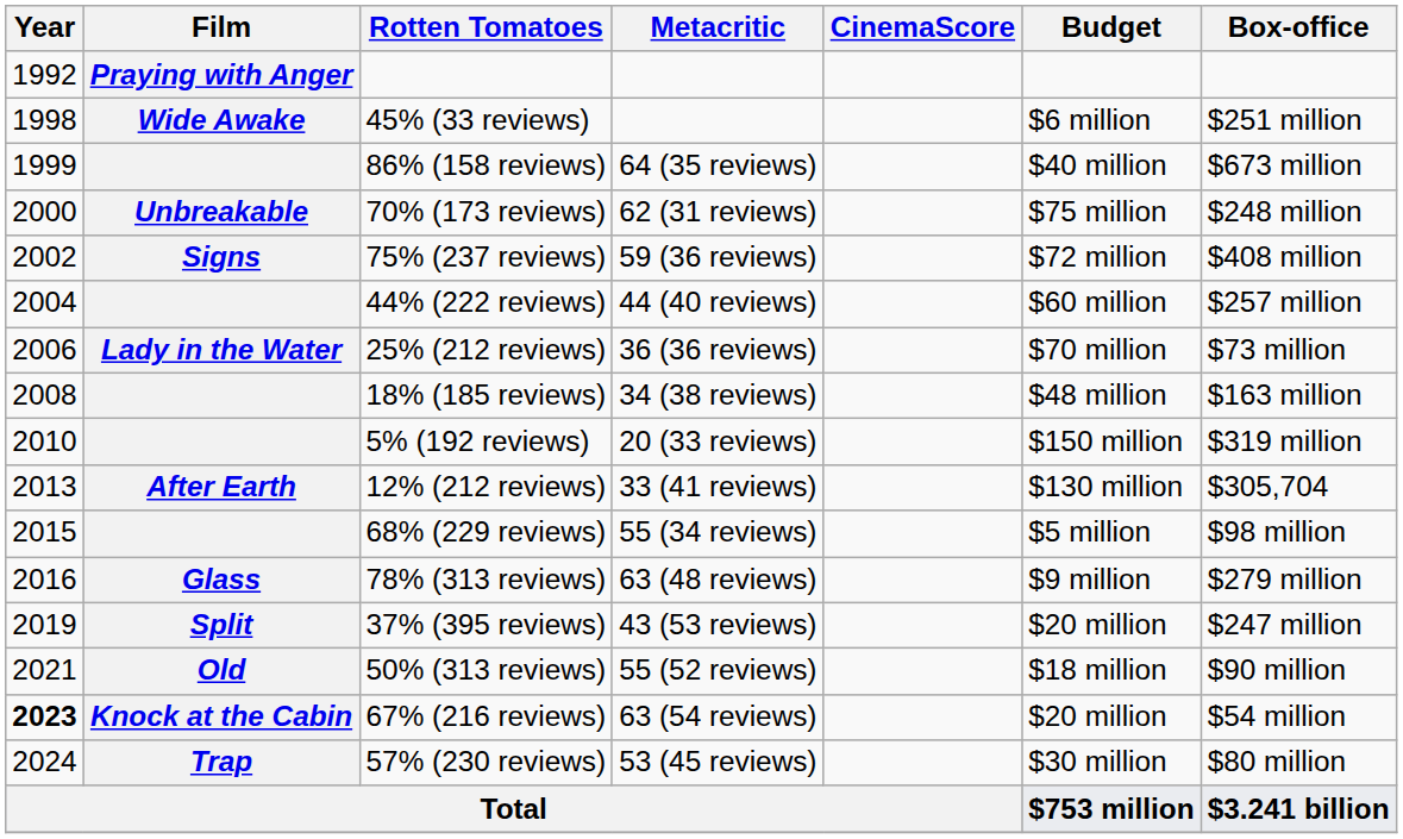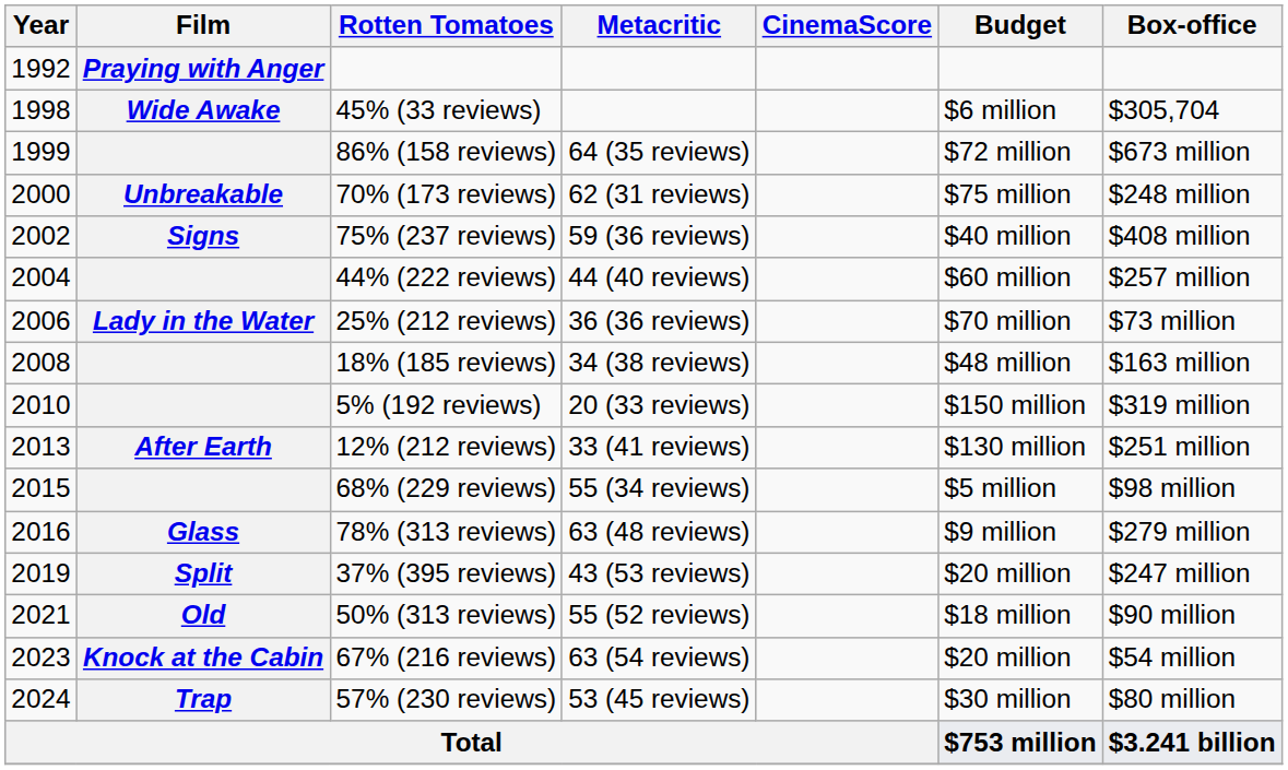 <table class="wikitable plainrowheaders sortable">
 <tr>
 <th scope="col">Year</th>
 <th scope="col">Film</th>
 <th scope="col"><a href='#'>Rotten Tomatoes</a></th>
 <th scope="col"><a href='#'>Metacritic</a></th>
 <th scope="col"><a href='#'>CinemaScore</a></th>
 <th>Budget</th>
 <th>Box-office</th>
 </tr>
 <tr>
 <td>1992</td>
 <th scope=row><em><a href='#'>Praying with Anger</a></em></th>
 <td></td>
 <td></td>
 <td></td>
 <td></td>
 <td></td>
 </tr>
 <tr>
 <td>1998</td>
 <th scope=row><em><a href='#'>Wide Awake</a></em></th>
 <td>45% (33 reviews)</td>
 <td></td>
 <td></td>
 <td>$6 million</td>
-<td>$251 million</td>
+<td data-sort-value="$0.3 million">$305,704</td>
 </tr>
 <tr>
 <td>1999</td>
 <th scope=row></th>
 <td>86% (158 reviews)</td>
 <td>64 (35 reviews)</td>
 <td align="center"></td>
-<td>$40 million</td>
+<td>$72 million</td>
 <td>$673 million</td>
 </tr>
 <tr>
 <td>2000</td>
 <th scope=row><em><a href='#'>Unbreakable</a></em></th>
 <td>70% (173 reviews)</td>
 <td>62 (31 reviews)</td>
 <td align="center"></td>
 <td>$75 million</td>
 <td>$248 million</td>
 </tr>
 <tr>
 <td>2002</td>
 <th scope=row><em><a href='#'>Signs</a></em></th>
 <td>75% (237 reviews)</td>
 <td>59 (36 reviews)</td>
 <td align="center"></td>
-<td>$72 million</td>
+<td>$40 million</td>
 <td>$408 million</td>
 </tr>
 <tr>
 <td>2004</td>
 <th scope=row></th>
 <td>44% (222 reviews)</td>
 <td>44 (40 reviews)</td>
 <td align="center"></td>
 <td>$60 million</td>
 <td>$257 million</td>
 </tr>
 <tr>
 <td>2006</td>
 <th scope=row><em><a href='#'>Lady in the Water</a></em></th>
 <td>25% (212 reviews)</td>
 <td>36 (36 reviews)</td>
 <td align="center"></td>
 <td>$70 million</td>
 <td>$73 million</td>
 </tr>
 <tr>
 <td>2008</td>
 <th scope=row></th>
 <td>18% (185 reviews)</td>
 <td>34 (38 reviews)</td>
 <td align="center"></td>
 <td>$48 million</td>
 <td>$163 million</td>
 </tr>
 <tr>
 <td>2010</td>
 <th scope=row></th>
 <td>5% (192 reviews)</td>
 <td>20 (33 reviews)</td>
 <td align="center"></td>
 <td>$150 million</td>
 <td>$319 million</td>
 </tr>
 <tr>
 <td>2013</td>
 <th scope=row><em><a href='#'>After Earth</a></em></th>
 <td>12% (212 reviews)</td>
 <td>33 (41 reviews)</td>
 <td align="center"></td>
 <td>$130 million</td>
-<td data-sort-value="$0.3 million">$305,704</td>
+<td>$251 million</td>
 </tr>
 <tr>
 <td>2015</td>
 <th scope=row></th>
 <td>68% (229 reviews)</td>
 <td>55 (34 reviews)</td>
 <td align="center"></td>
 <td>$5 million</td>
 <td>$98 million</td>
 </tr>
 <tr>
 <td>2016</td>
 <th scope=row><em><a href='#'>Glass</a></em></th>
 <td>78% (313 reviews)</td>
 <td>63 (48 reviews)</td>
 <td align="center"></td>
 <td>$9 million</td>
 <td>$279 million</td>
 </tr>
 <tr>
 <td>2019</td>
 <th scope=row><em><a href='#'>Split</a></em></th>
 <td>37% (395 reviews)</td>
 <td>43 (53 reviews)</td>
 <td align="center"></td>
 <td>$20 million</td>
 <td>$247 million</td>
 </tr>
 <tr>
 <td>2021</td>
 <th scope=row><em><a href='#'>Old</a></em></th>
 <td>50% (313 reviews)</td>
 <td>55 (52 reviews)</td>
 <td align="center"></td>
 <td>$18 million</td>
 <td>$90 million</td>
 </tr>
 <tr>
-<td><strong>2023</strong></td>
+<td>2023</td>
 <th scope=row><em><a href='#'>Knock at the Cabin</a></em></th>
 <td>67% (216 reviews)</td>
 <td>63 (54 reviews)</td>
 <td align="center"></td>
 <td>$20 million</td>
 <td>$54 million</td>
 </tr>
 <tr>
 <td>2024</td>
 <th scope=row><em><a href='#'>Trap</a></em></th>
 <td>57% (230 reviews)</td>
 <td>53 (45 reviews)</td>
 <td align="center"></td>
 <td>$30 million</td>
 <td>$80 million</td>
 </tr>
 <tr style="font-weight: bold; background-color: #EAECF0;" class="sortbottom">
 <th scope="row" colspan="5">Total</th>
 <td>$753 million</td>
 <td>$3.241 billion</td>
 </tr>
 <tr>
 </tr>
 </table>
